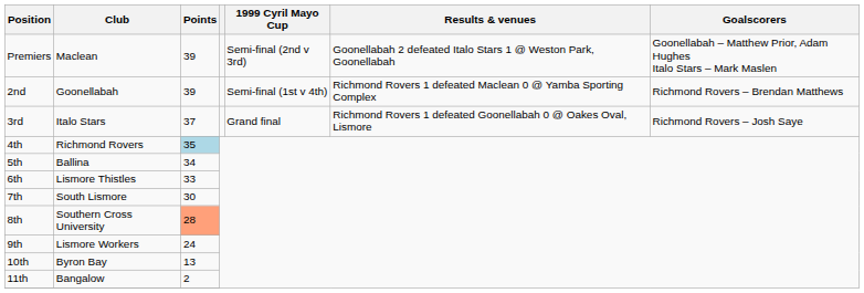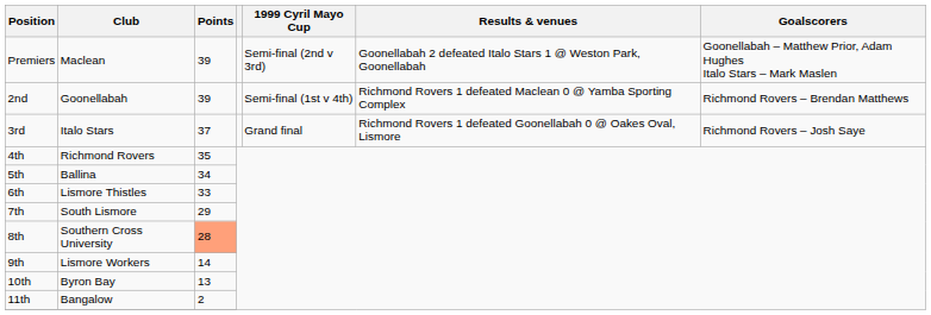 <table class="wikitable">
 <tr>
 <th>Position</th>
 <th>Club</th>
 <th>Points</th>
 <th></th>
 <th>1999 Cyril Mayo Cup</th>
 <th>Results & venues</th>
 <th>Goalscorers</th>
 </tr>
 <tr>
 <td>Premiers</td>
 <td>Maclean</td>
 <td>39</td>
 <td></td>
 <td>Semi-final (2nd v 3rd)</td>
 <td>Goonellabah 2 defeated Italo Stars 1 @ Weston Park, Goonellabah</td>
 <td>Goonellabah – Matthew Prior, Adam Hughes<br>Italo Stars – Mark Maslen</td>
 </tr>
 <tr>
 <td>2nd</td>
 <td>Goonellabah</td>
 <td>39</td>
 <td></td>
 <td>Semi-final (1st v 4th)</td>
 <td>Richmond Rovers 1 defeated Maclean 0 @ Yamba Sporting Complex</td>
 <td>Richmond Rovers – Brendan Matthews</td>
 </tr>
 <tr>
 <td>3rd</td>
 <td>Italo Stars</td>
 <td>37</td>
 <td></td>
 <td>Grand final</td>
 <td>Richmond Rovers 1 defeated Goonellabah 0 @ Oakes Oval, Lismore</td>
 <td>Richmond Rovers – Josh Saye</td>
 </tr>
 <tr>
 <td>4th</td>
 <td>Richmond Rovers</td>
-<td style="background: lightblue;">35</td>
+<td>35</td>
 </tr>
 <tr>
 <td>5th</td>
 <td>Ballina</td>
 <td>34</td>
 </tr>
 <tr>
 <td>6th</td>
 <td>Lismore Thistles</td>
 <td>33</td>
 </tr>
 <tr>
 <td>7th</td>
 <td>South Lismore</td>
-<td>30</td>
+<td>29</td>
 </tr>
 <tr>
 <td>8th</td>
 <td>Southern Cross University</td>
 <td style="background: lightsalmon;">28</td>
 </tr>
 <tr>
 <td>9th</td>
 <td>Lismore Workers</td>
-<td>24</td>
+<td>14</td>
 </tr>
 <tr>
 <td>10th</td>
 <td>Byron Bay</td>
 <td>13</td>
 </tr>
 <tr>
 <td>11th</td>
 <td>Bangalow</td>
 <td>2</td>
 </tr>
 <tr>
 </tr>
 </table>
